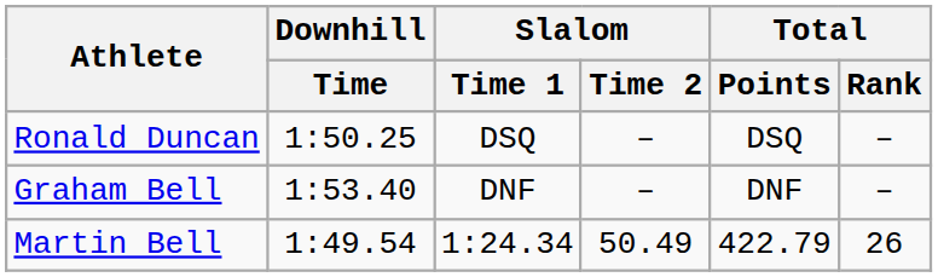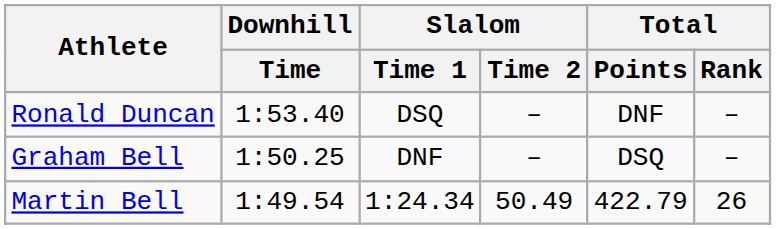 <table class="wikitable" style="font-size:90%">
 <tr>
 <th rowspan="2">Athlete</th>
 <th>Downhill</th>
 <th colspan="2">Slalom</th>
 <th colspan="2">Total</th>
 </tr>
 <tr>
 <th>Time</th>
 <th>Time 1</th>
 <th>Time 2</th>
 <th>Points</th>
 <th>Rank</th>
 </tr>
 <tr>
 <td><a href='#'>Ronald Duncan</a></td>
-<td align="center">1:50.25</td>
+<td align="center">1:53.40</td>
 <td align="center">DSQ</td>
 <td align="center">–</td>
-<td align="center">DSQ</td>
+<td align="center">DNF</td>
 <td align="center">–</td>
 </tr>
 <tr>
 <td><a href='#'>Graham Bell</a></td>
-<td align="center">1:53.40</td>
+<td align="center">1:50.25</td>
 <td align="center">DNF</td>
 <td align="center">–</td>
-<td align="center">DNF</td>
+<td align="center">DSQ</td>
 <td align="center">–</td>
 </tr>
 <tr>
 <td><a href='#'>Martin Bell</a></td>
 <td align="center">1:49.54</td>
 <td align="center">1:24.34</td>
 <td align="center">50.49</td>
 <td align="center">422.79</td>
 <td align="center">26</td>
 </tr>
 </table>
